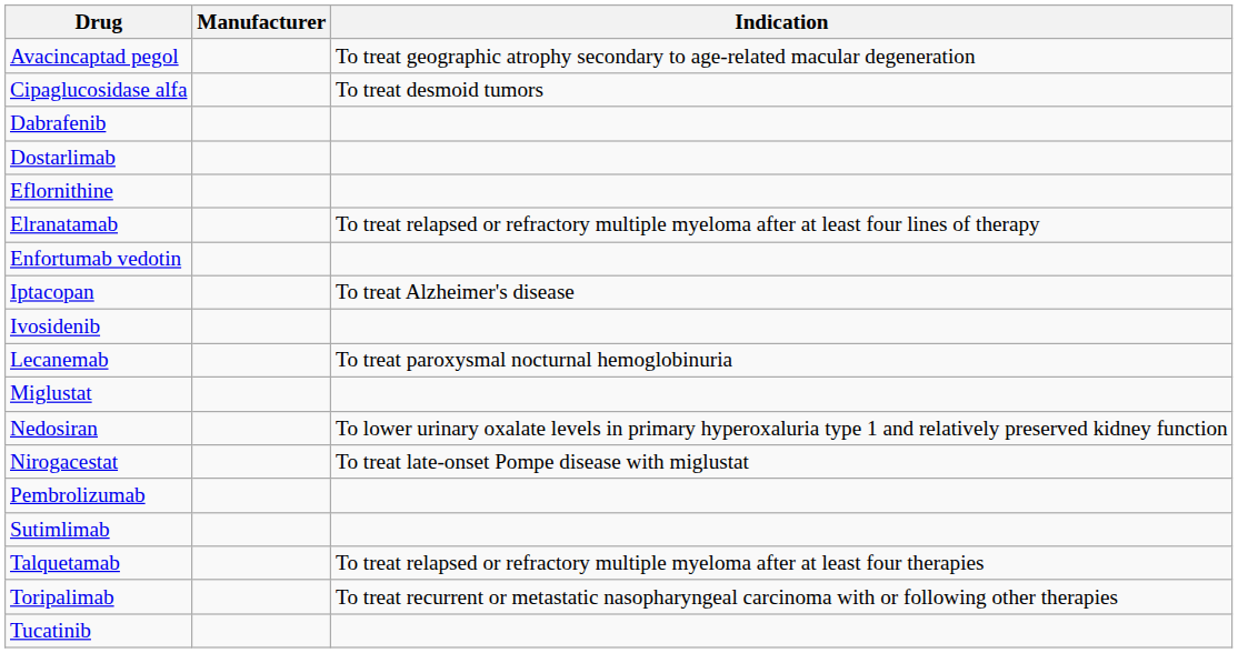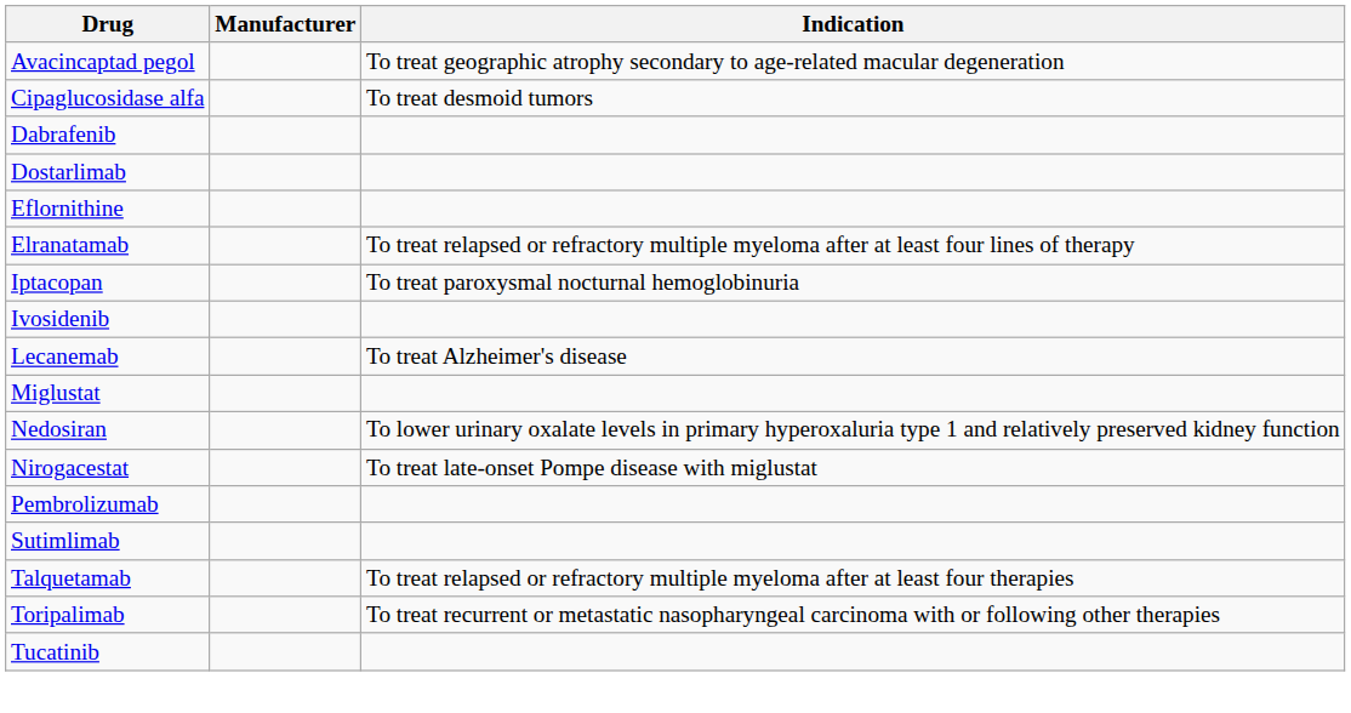 <table class="sortable wikitable">
 <tr>
 <th>Drug</th>
 <th>Manufacturer</th>
 <th>Indication</th>
 </tr>
 <tr>
 <td><a href='#'>Avacincaptad pegol</a></td>
 <td></td>
 <td>To treat geographic atrophy secondary to age-related macular degeneration</td>
 </tr>
 <tr>
 <td><a href='#'>Cipaglucosidase alfa</a></td>
 <td></td>
 <td>To treat desmoid tumors</td>
 </tr>
 <tr>
 <td><a href='#'>Dabrafenib</a></td>
 <td></td>
 <td></td>
 </tr>
 <tr>
 <td><a href='#'>Dostarlimab</a></td>
 <td></td>
 <td></td>
 </tr>
 <tr>
 <td><a href='#'>Eflornithine</a></td>
 <td></td>
 <td></td>
 </tr>
 <tr>
 <td><a href='#'>Elranatamab</a></td>
 <td></td>
 <td>To treat relapsed or refractory multiple myeloma after at least four lines of therapy</td>
 </tr>
 <tr>
-<td><a href='#'>Enfortumab vedotin</a></td>
-<td></td>
-<td></td>
-</tr>
-<tr>
 <td><a href='#'>Iptacopan</a></td>
 <td></td>
-<td>To treat Alzheimer's disease</td>
+<td>To treat paroxysmal nocturnal hemoglobinuria</td>
 </tr>
 <tr>
 <td><a href='#'>Ivosidenib</a></td>
 <td></td>
 <td></td>
 </tr>
 <tr>
 <td><a href='#'>Lecanemab</a></td>
 <td></td>
-<td>To treat paroxysmal nocturnal hemoglobinuria</td>
+<td>To treat Alzheimer's disease</td>
 </tr>
 <tr>
 <td><a href='#'>Miglustat</a></td>
 <td></td>
 <td></td>
 </tr>
 <tr>
 <td><a href='#'>Nedosiran</a></td>
 <td></td>
 <td>To lower urinary oxalate levels in primary hyperoxaluria type 1 and relatively preserved kidney function</td>
 </tr>
 <tr>
 <td><a href='#'>Nirogacestat</a></td>
 <td></td>
 <td>To treat late-onset Pompe disease with miglustat</td>
 </tr>
 <tr>
 <td><a href='#'>Pembrolizumab</a></td>
 <td></td>
 <td></td>
 </tr>
 <tr>
 <td><a href='#'>Sutimlimab</a></td>
 <td></td>
 <td></td>
 </tr>
 <tr>
 <td><a href='#'>Talquetamab</a></td>
 <td></td>
 <td>To treat relapsed or refractory multiple myeloma after at least four therapies</td>
 </tr>
 <tr>
 <td><a href='#'>Toripalimab</a></td>
 <td></td>
 <td>To treat recurrent or metastatic nasopharyngeal carcinoma with or following other therapies</td>
 </tr>
 <tr>
 <td><a href='#'>Tucatinib</a></td>
 <td></td>
 <td></td>
 </tr>
 </table>
